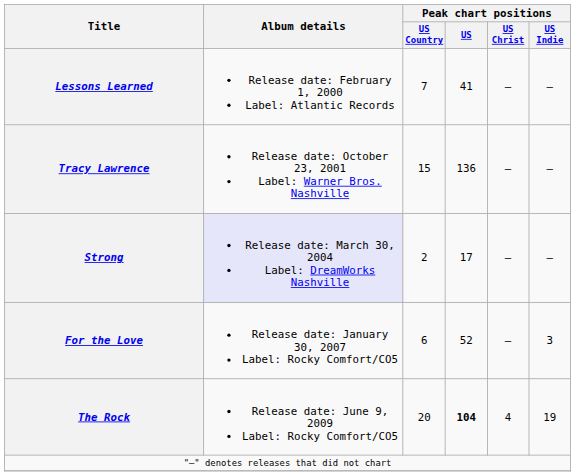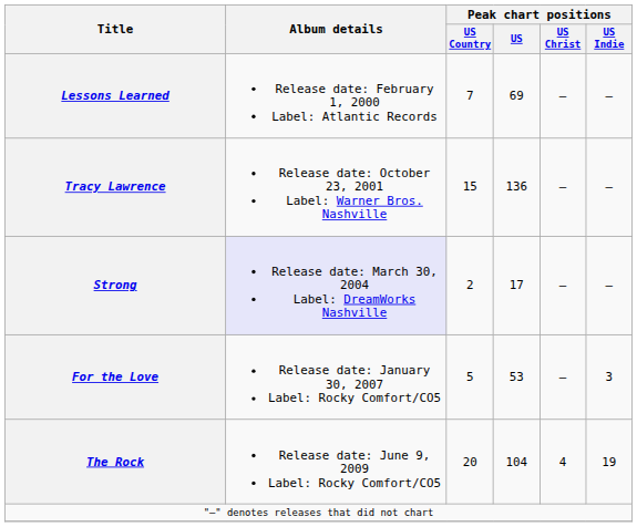 <table class="wikitable plainrowheaders" style="text-align:center;">
 <tr>
 <th rowspan="2" style="width:18em;">Title</th>
 <th rowspan="2" style="width:18em;">Album details</th>
 <th colspan="4">Peak chart positions</th>
 </tr>
 <tr style="font-size:smaller;">
 <th width="45"><a href='#'>US Country</a><br></th>
 <th width="45"><a href='#'>US</a><br></th>
 <th width="45"><a href='#'>US Christ</a><br></th>
 <th width="45"><a href='#'>US<br>Indie</a><br></th>
 </tr>
 <tr>
 <th scope="row"><em><a href='#'>Lessons Learned</a></em></th>
 <td><br><ul><li>Release date: February 1, 2000</li><li>Label: Atlantic Records</li></ul></td>
 <td>7</td>
-<td>41</td>
+<td>69</td>
 <td>—</td>
 <td>—</td>
 </tr>
 <tr>
 <th scope="row"><em><a href='#'>Tracy Lawrence</a></em></th>
 <td><br><ul><li>Release date: October 23, 2001</li><li>Label: <a href='#'>Warner Bros. Nashville</a></li></ul></td>
 <td>15</td>
 <td>136</td>
 <td>—</td>
 <td>—</td>
 </tr>
 <tr>
 <th scope="row"><em><a href='#'>Strong</a></em></th>
 <td style="background: lavender;"><br><ul><li>Release date: March 30, 2004</li><li>Label: <a href='#'>DreamWorks Nashville</a></li></ul></td>
 <td>2</td>
 <td>17</td>
 <td>—</td>
 <td>—</td>
 </tr>
 <tr>
 <th scope="row"><em><a href='#'>For the Love</a></em></th>
 <td><br><ul><li>Release date: January 30, 2007</li><li>Label: Rocky Comfort/CO5</li></ul></td>
-<td>6</td>
-<td>52</td>
+<td>5</td>
+<td>53</td>
 <td>—</td>
 <td>3</td>
 </tr>
 <tr>
 <th scope="row"><em><a href='#'>The Rock</a></em></th>
 <td><br><ul><li>Release date: June 9, 2009</li><li>Label: Rocky Comfort/CO5</li></ul></td>
 <td>20</td>
-<td><strong>104</strong></td>
+<td>104</td>
 <td>4</td>
 <td>19</td>
 </tr>
 <tr>
 <td colspan="10" style="font-size:8pt">"—" denotes releases that did not chart</td>
 </tr>
 <tr>
 </tr>
 </table>
